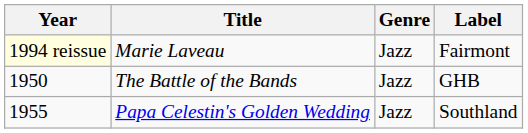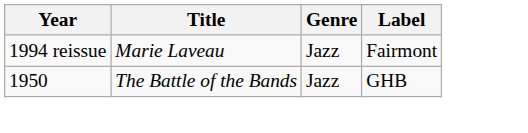 <table class="wikitable">
 <tr>
 <th>Year</th>
 <th>Title</th>
 <th>Genre</th>
 <th>Label</th>
 </tr>
 <tr>
-<td style="background: lightyellow;">1994 reissue</td>
+<td>1994 reissue</td>
 <td><em>Marie Laveau</em></td>
 <td>Jazz</td>
 <td>Fairmont</td>
 </tr>
 <tr>
 <td>1950</td>
 <td><em>The Battle of the Bands</em></td>
 <td>Jazz</td>
 <td>GHB</td>
 </tr>
-<tr>
-<td>1955</td>
-<td><em><a href='#'>Papa Celestin's Golden Wedding</a></em></td>
-<td>Jazz</td>
-<td>Southland</td>
-</tr>
 </table>
